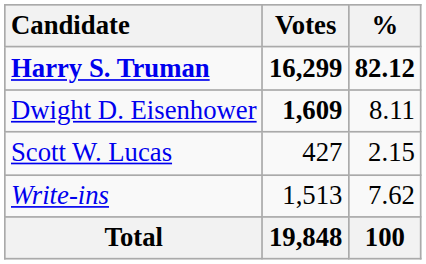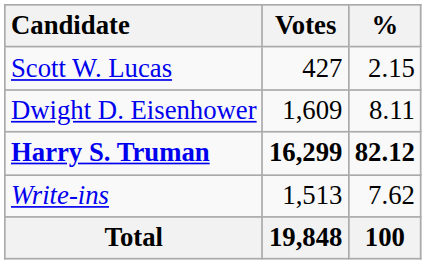 <table class="wikitable sortable plainrowheaders" style="text-align:right">
 <tr>
 <th style="text-align:left;">Candidate</th>
 <th>Votes</th>
 <th>%</th>
 </tr>
 <tr>
+<td style="text-align:left;"><a href='#'>Scott W. Lucas</a></td>
+<td>427</td>
+<td>2.15</td>
+</tr>
+<tr>
+<td style="text-align:left;"><a href='#'>Dwight D. Eisenhower</a></td>
+<td>1,609</td>
+<td>8.11</td>
+</tr>
+<tr>
 <td style="text-align:left;"><strong><a href='#'>Harry S. Truman</a></strong></td>
 <td><strong>16,299</strong></td>
 <td><strong>82.12</strong></td>
-</tr>
-<tr>
-<td style="text-align:left;"><a href='#'>Dwight D. Eisenhower</a></td>
-<td><strong>1,609</strong></td>
-<td>8.11</td>
-</tr>
-<tr>
-<td style="text-align:left;"><a href='#'>Scott W. Lucas</a></td>
-<td>427</td>
-<td>2.15</td>
 </tr>
 <tr>
 <td style="text-align:left;"><em><a href='#'>Write-ins</a></em></td>
 <td>1,513</td>
 <td>7.62</td>
 </tr>
 <tr class="sortbottom">
 <th>Total</th>
 <th>19,848</th>
 <th>100</th>
 </tr>
 </table>
